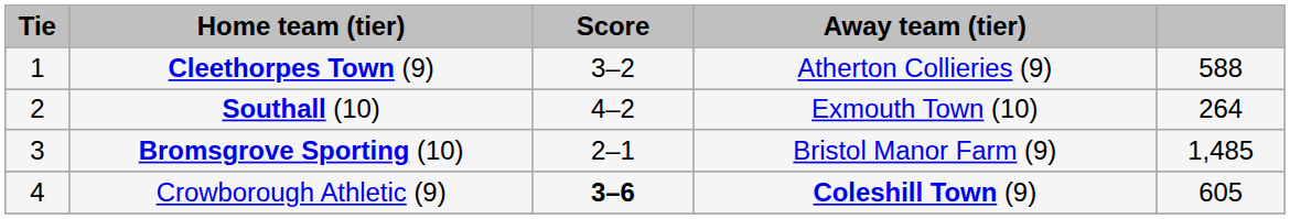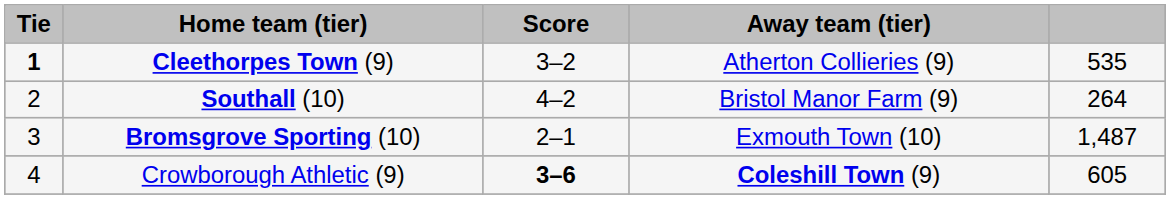 <table class="wikitable" style="width: 700px; background:WhiteSmoke; text-align:center; font-size:90%">
 <tr>
 <td scope="col" style="width:  5.00%; background:silver;"><strong>Tie</strong></td>
 <td scope="col" style="width: 36.25%; background:silver;"><strong>Home team (tier)</strong></td>
 <td scope="col" style="width: 12.50%; background:silver;"><strong>Score</strong></td>
 <td scope="col" style="width: 36.25%; background:silver;"><strong>Away team (tier)</strong></td>
 <td scope="col" style="width: 10.00%; background:silver;"><strong></strong></td>
 </tr>
 <tr>
-<td>1</td>
+<td><strong>1</strong></td>
 <td><strong><a href='#'>Cleethorpes Town</a></strong> (9)</td>
 <td>3–2</td>
 <td><a href='#'>Atherton Collieries</a> (9)</td>
-<td>588</td>
+<td>535</td>
 </tr>
 <tr>
 <td>2</td>
 <td><strong><a href='#'>Southall</a></strong> (10)</td>
 <td>4–2</td>
-<td><a href='#'>Exmouth Town</a> (10)</td>
+<td><a href='#'>Bristol Manor Farm</a> (9)</td>
 <td>264</td>
 </tr>
 <tr>
 <td>3</td>
 <td><strong><a href='#'>Bromsgrove Sporting</a></strong> (10)</td>
 <td>2–1</td>
-<td><a href='#'>Bristol Manor Farm</a> (9)</td>
-<td>1,485</td>
+<td><a href='#'>Exmouth Town</a> (10)</td>
+<td>1,487</td>
 </tr>
 <tr>
 <td>4</td>
 <td><a href='#'>Crowborough Athletic</a> (9)</td>
 <td><strong>3–6</strong></td>
 <td><strong><a href='#'>Coleshill Town</a></strong> (9)</td>
 <td>605</td>
 </tr>
 </table>
